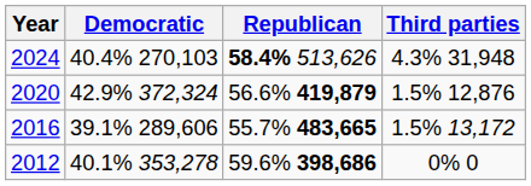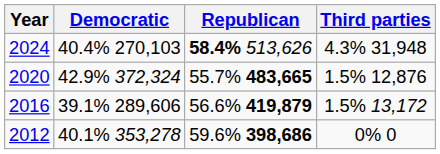 <table class="wikitable" style="float:center; margin:1em; font-size:95%;">
 <tr>
 <th>Year</th>
 <th><a href='#'>Democratic</a></th>
 <th><a href='#'>Republican</a></th>
 <th><a href='#'>Third parties</a></th>
 </tr>
 <tr>
 <td align="center" ><a href='#'>2024</a></td>
 <td align="center" >40.4% </em>270,103<em></td>
 <td align="center" ><strong>58.4%</strong> <em>513,626</em></td>
 <td align="center" >4.3% </em>31,948<em></td>
 </tr>
 <tr>
 <td align="center" ><a href='#'>2020</a></td>
 <td align="center" >42.9% <em>372,324<strong></td>
-<td align="center" ></strong>56.6%<strong> </em>419,879<em></td>
+<td align="center" ></strong>55.7%<strong> </em>483,665<em></td>
 <td align="center" >1.5% </em>12,876<em></td>
 </tr>
 <tr>
 <td align="center" ><a href='#'>2016</a></td>
 <td align="center" >39.1% </em>289,606<em></td>
-<td align="center" ></strong>55.7%<strong> </em>483,665<em></td>
+<td align="center" ></strong>56.6%<strong> </em>419,879<em></td>
 <td align="center" >1.5% <em>13,172</em></td>
 </tr>
 <tr>
 <td align="center" ><a href='#'>2012</a></td>
 <td align="center" >40.1% <em>353,278</em></td>
 <td align="center" ></strong>59.6%<strong> </em>398,686<em></td>
 <td align="center" >0% </em>0<em></td>
 </tr>
 </table>
